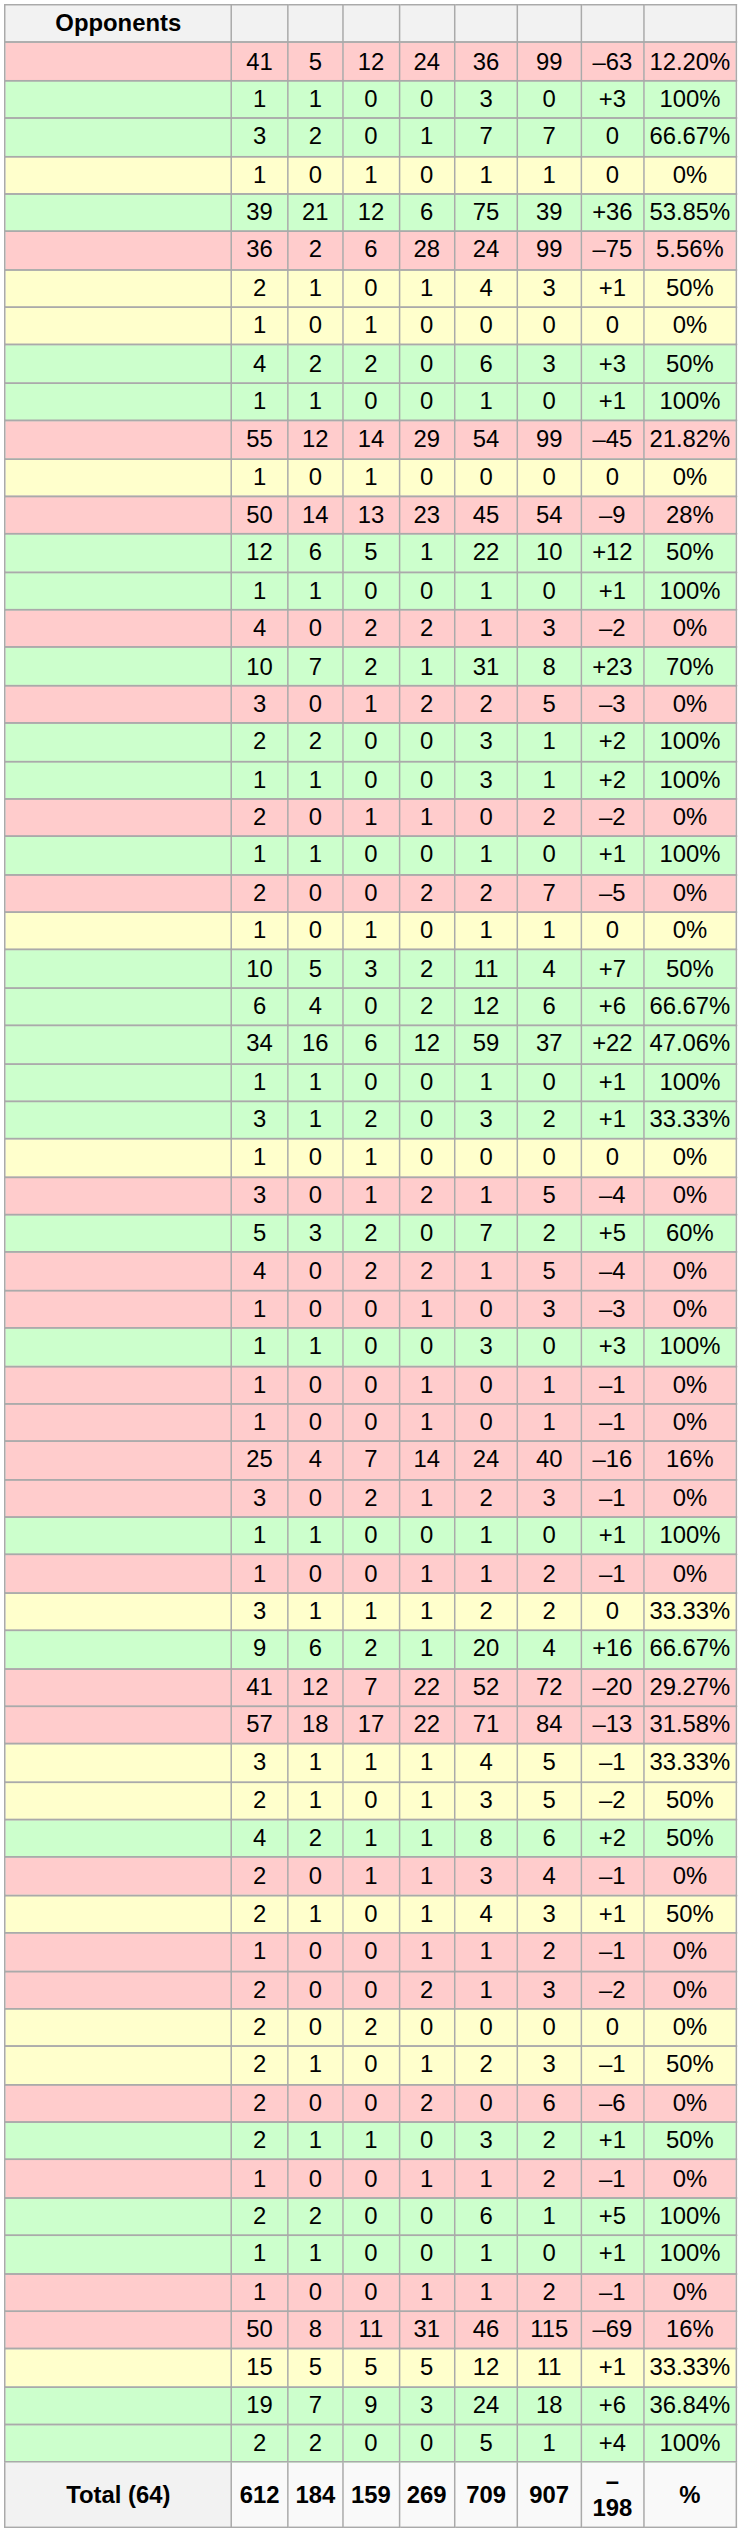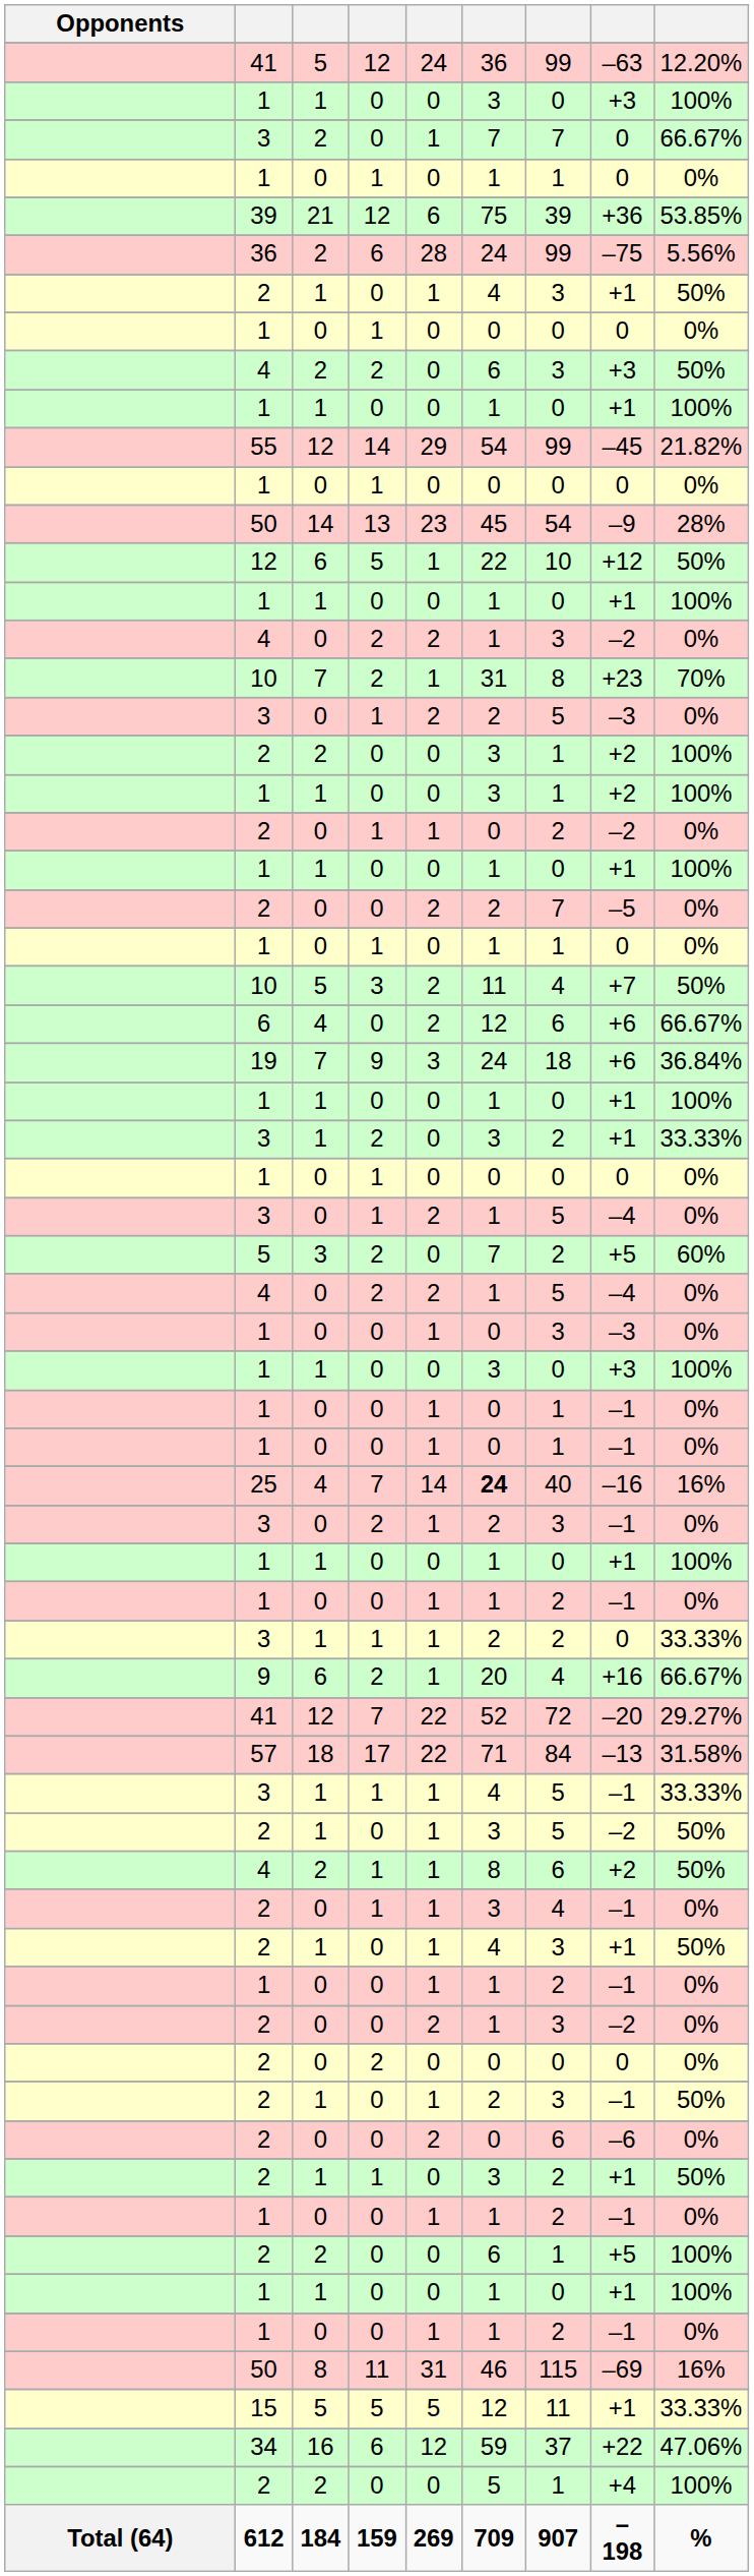 <table class="wikitable sortable collapsible collapsed" style="text-align: center; font-size: 100%;">
 <tr style="color:black;">
 <th style="width:145px;">Opponents</th>
 <th width=30></th>
 <th width=30></th>
 <th width=30></th>
 <th width=30></th>
 <th width=35></th>
 <th width=35></th>
 <th width=35></th>
 <th width=35></th>
 </tr>
 <tr>
 </tr>
 <tr bgcolor=#FFCCCC>
 <td align=left></td>
 <td>41</td>
 <td>5</td>
 <td>12</td>
 <td>24</td>
 <td>36</td>
 <td>99</td>
 <td>–63</td>
 <td>12.20%</td>
 </tr>
 <tr>
 </tr>
 <tr bgcolor=#CCFFCC>
 <td align=left></td>
 <td>1</td>
 <td>1</td>
 <td>0</td>
 <td>0</td>
 <td>3</td>
 <td>0</td>
 <td>+3</td>
 <td>100%</td>
 </tr>
 <tr>
 </tr>
 <tr bgcolor=#CCFFCC>
 <td align=left></td>
 <td>3</td>
 <td>2</td>
 <td>0</td>
 <td>1</td>
 <td>7</td>
 <td>7</td>
 <td>0</td>
 <td>66.67%</td>
 </tr>
 <tr>
 </tr>
 <tr bgcolor=#FFFFCC>
 <td align=left></td>
 <td>1</td>
 <td>0</td>
 <td>1</td>
 <td>0</td>
 <td>1</td>
 <td>1</td>
 <td>0</td>
 <td>0%</td>
 </tr>
 <tr>
 </tr>
 <tr bgcolor=#CCFFCC>
 <td align=left></td>
 <td>39</td>
 <td>21</td>
 <td>12</td>
 <td>6</td>
 <td>75</td>
 <td>39</td>
 <td>+36</td>
 <td>53.85%</td>
 </tr>
 <tr>
 </tr>
 <tr bgcolor=#FFCCCC>
 <td align=left></td>
 <td>36</td>
 <td>2</td>
 <td>6</td>
 <td>28</td>
 <td>24</td>
 <td>99</td>
 <td>–75</td>
 <td>5.56%</td>
 </tr>
 <tr>
 </tr>
 <tr bgcolor=#FFFFCC>
 <td align=left></td>
 <td>2</td>
 <td>1</td>
 <td>0</td>
 <td>1</td>
 <td>4</td>
 <td>3</td>
 <td>+1</td>
 <td>50%</td>
 </tr>
 <tr>
 </tr>
 <tr bgcolor=#FFFFCC>
 <td align=left></td>
 <td>1</td>
 <td>0</td>
 <td>1</td>
 <td>0</td>
 <td>0</td>
 <td>0</td>
 <td>0</td>
 <td>0%</td>
 </tr>
 <tr>
 </tr>
 <tr bgcolor=#CCFFCC>
 <td align=left></td>
 <td>4</td>
 <td>2</td>
 <td>2</td>
 <td>0</td>
 <td>6</td>
 <td>3</td>
 <td>+3</td>
 <td>50%</td>
 </tr>
 <tr>
 </tr>
 <tr bgcolor=#CCFFCC>
 <td align=left></td>
 <td>1</td>
 <td>1</td>
 <td>0</td>
 <td>0</td>
 <td>1</td>
 <td>0</td>
 <td>+1</td>
 <td>100%</td>
 </tr>
 <tr>
 </tr>
 <tr bgcolor=#FFCCCC>
 <td align=left></td>
 <td>55</td>
 <td>12</td>
 <td>14</td>
 <td>29</td>
 <td>54</td>
 <td>99</td>
 <td>–45</td>
 <td>21.82%</td>
 </tr>
 <tr>
 </tr>
 <tr bgcolor=#FFFFCC>
 <td align=left></td>
 <td>1</td>
 <td>0</td>
 <td>1</td>
 <td>0</td>
 <td>0</td>
 <td>0</td>
 <td>0</td>
 <td>0%</td>
 </tr>
 <tr>
 </tr>
 <tr bgcolor=#FFCCCC>
 <td align=left></td>
 <td>50</td>
 <td>14</td>
 <td>13</td>
 <td>23</td>
 <td>45</td>
 <td>54</td>
 <td>–9</td>
 <td>28%</td>
 </tr>
 <tr>
 </tr>
 <tr bgcolor=#CCFFCC>
 <td align=left></td>
 <td>12</td>
 <td>6</td>
 <td>5</td>
 <td>1</td>
 <td>22</td>
 <td>10</td>
 <td>+12</td>
 <td>50%</td>
 </tr>
 <tr>
 </tr>
 <tr bgcolor=#CCFFCC>
 <td align=left></td>
 <td>1</td>
 <td>1</td>
 <td>0</td>
 <td>0</td>
 <td>1</td>
 <td>0</td>
 <td>+1</td>
 <td>100%</td>
 </tr>
 <tr>
 </tr>
 <tr bgcolor=#FFCCCC>
 <td align=left></td>
 <td>4</td>
 <td>0</td>
 <td>2</td>
 <td>2</td>
 <td>1</td>
 <td>3</td>
 <td>–2</td>
 <td>0%</td>
 </tr>
 <tr>
 </tr>
 <tr bgcolor=#CCFFCC>
 <td align=left></td>
 <td>10</td>
 <td>7</td>
 <td>2</td>
 <td>1</td>
 <td>31</td>
 <td>8</td>
 <td>+23</td>
 <td>70%</td>
 </tr>
 <tr>
 </tr>
 <tr bgcolor=#FFCCCC>
 <td align=left></td>
 <td>3</td>
 <td>0</td>
 <td>1</td>
 <td>2</td>
 <td>2</td>
 <td>5</td>
 <td>–3</td>
 <td>0%</td>
 </tr>
 <tr>
 </tr>
 <tr bgcolor=#CCFFCC>
 <td align=left></td>
 <td>2</td>
 <td>2</td>
 <td>0</td>
 <td>0</td>
 <td>3</td>
 <td>1</td>
 <td>+2</td>
 <td>100%</td>
 </tr>
 <tr>
 </tr>
 <tr bgcolor=#CCFFCC>
 <td align=left></td>
 <td>1</td>
 <td>1</td>
 <td>0</td>
 <td>0</td>
 <td>3</td>
 <td>1</td>
 <td>+2</td>
 <td>100%</td>
 </tr>
 <tr>
 </tr>
 <tr bgcolor=#FFCCCC>
 <td align=left></td>
 <td>2</td>
 <td>0</td>
 <td>1</td>
 <td>1</td>
 <td>0</td>
 <td>2</td>
 <td>–2</td>
 <td>0%</td>
 </tr>
 <tr>
 </tr>
 <tr bgcolor=#CCFFCC>
 <td align=left></td>
 <td>1</td>
 <td>1</td>
 <td>0</td>
 <td>0</td>
 <td>1</td>
 <td>0</td>
 <td>+1</td>
 <td>100%</td>
 </tr>
 <tr>
 </tr>
 <tr bgcolor=#FFCCCC>
 <td align=left></td>
 <td>2</td>
 <td>0</td>
 <td>0</td>
 <td>2</td>
 <td>2</td>
 <td>7</td>
 <td>–5</td>
 <td>0%</td>
 </tr>
 <tr>
 </tr>
 <tr bgcolor=#FFFFCC>
 <td align=left></td>
 <td>1</td>
 <td>0</td>
 <td>1</td>
 <td>0</td>
 <td>1</td>
 <td>1</td>
 <td>0</td>
 <td>0%</td>
 </tr>
 <tr>
 </tr>
 <tr bgcolor=#CCFFCC>
 <td align=left></td>
 <td>10</td>
 <td>5</td>
 <td>3</td>
 <td>2</td>
 <td>11</td>
 <td>4</td>
 <td>+7</td>
 <td>50%</td>
 </tr>
 <tr>
 </tr>
 <tr bgcolor=#CCFFCC>
 <td align=left></td>
 <td>6</td>
 <td>4</td>
 <td>0</td>
 <td>2</td>
 <td>12</td>
 <td>6</td>
 <td>+6</td>
 <td>66.67%</td>
 </tr>
 <tr>
 </tr>
 <tr bgcolor=#CCFFCC>
 <td align=left></td>
-<td>34</td>
-<td>16</td>
-<td>6</td>
-<td>12</td>
-<td>59</td>
-<td>37</td>
-<td>+22</td>
-<td>47.06%</td>
+<td>19</td>
+<td>7</td>
+<td>9</td>
+<td>3</td>
+<td>24</td>
+<td>18</td>
+<td>+6</td>
+<td>36.84%</td>
 </tr>
 <tr>
 </tr>
 <tr bgcolor=#CCFFCC>
 <td align=left></td>
 <td>1</td>
 <td>1</td>
 <td>0</td>
 <td>0</td>
 <td>1</td>
 <td>0</td>
 <td>+1</td>
 <td>100%</td>
 </tr>
 <tr>
 </tr>
 <tr bgcolor=#CCFFCC>
 <td align=left></td>
 <td>3</td>
 <td>1</td>
 <td>2</td>
 <td>0</td>
 <td>3</td>
 <td>2</td>
 <td>+1</td>
 <td>33.33%</td>
 </tr>
 <tr>
 </tr>
 <tr bgcolor=#FFFFCC>
 <td align=left></td>
 <td>1</td>
 <td>0</td>
 <td>1</td>
 <td>0</td>
 <td>0</td>
 <td>0</td>
 <td>0</td>
 <td>0%</td>
 </tr>
 <tr>
 </tr>
 <tr bgcolor=#FFCCCC>
 <td align=left></td>
 <td>3</td>
 <td>0</td>
 <td>1</td>
 <td>2</td>
 <td>1</td>
 <td>5</td>
 <td>–4</td>
 <td>0%</td>
 </tr>
 <tr>
 </tr>
 <tr bgcolor=#CCFFCC>
 <td align=left></td>
 <td>5</td>
 <td>3</td>
 <td>2</td>
 <td>0</td>
 <td>7</td>
 <td>2</td>
 <td>+5</td>
 <td>60%</td>
 </tr>
 <tr>
 </tr>
 <tr bgcolor=#FFCCCC>
 <td align=left></td>
 <td>4</td>
 <td>0</td>
 <td>2</td>
 <td>2</td>
 <td>1</td>
 <td>5</td>
 <td>–4</td>
 <td>0%</td>
 </tr>
 <tr>
 </tr>
 <tr bgcolor=#FFCCCC>
 <td align=left></td>
 <td>1</td>
 <td>0</td>
 <td>0</td>
 <td>1</td>
 <td>0</td>
 <td>3</td>
 <td>–3</td>
 <td>0%</td>
 </tr>
 <tr>
 </tr>
 <tr bgcolor=#CCFFCC>
 <td align=left></td>
 <td>1</td>
 <td>1</td>
 <td>0</td>
 <td>0</td>
 <td>3</td>
 <td>0</td>
 <td>+3</td>
 <td>100%</td>
 </tr>
 <tr>
 </tr>
 <tr bgcolor=#FFCCCC>
 <td align=left></td>
 <td>1</td>
 <td>0</td>
 <td>0</td>
 <td>1</td>
 <td>0</td>
 <td>1</td>
 <td>–1</td>
 <td>0%</td>
 </tr>
 <tr>
 </tr>
 <tr bgcolor=#FFCCCC>
 <td align=left></td>
 <td>1</td>
 <td>0</td>
 <td>0</td>
 <td>1</td>
 <td>0</td>
 <td>1</td>
 <td>–1</td>
 <td>0%</td>
 </tr>
 <tr>
 </tr>
 <tr bgcolor=#FFCCCC>
 <td align=left></td>
 <td>25</td>
 <td>4</td>
 <td>7</td>
 <td>14</td>
-<td>24</td>
+<td><strong>24</strong></td>
 <td>40</td>
 <td>–16</td>
 <td>16%</td>
 </tr>
 <tr>
 </tr>
 <tr bgcolor=#FFCCCC>
 <td align=left></td>
 <td>3</td>
 <td>0</td>
 <td>2</td>
 <td>1</td>
 <td>2</td>
 <td>3</td>
 <td>–1</td>
 <td>0%</td>
 </tr>
 <tr>
 </tr>
 <tr bgcolor=#CCFFCC>
 <td align=left></td>
 <td>1</td>
 <td>1</td>
 <td>0</td>
 <td>0</td>
 <td>1</td>
 <td>0</td>
 <td>+1</td>
 <td>100%</td>
 </tr>
 <tr>
 </tr>
 <tr bgcolor=#FFCCCC>
 <td align=left></td>
 <td>1</td>
 <td>0</td>
 <td>0</td>
 <td>1</td>
 <td>1</td>
 <td>2</td>
 <td>–1</td>
 <td>0%</td>
 </tr>
 <tr>
 </tr>
 <tr bgcolor=#FFFFCC>
 <td align=left></td>
 <td>3</td>
 <td>1</td>
 <td>1</td>
 <td>1</td>
 <td>2</td>
 <td>2</td>
 <td>0</td>
 <td>33.33%</td>
 </tr>
 <tr>
 </tr>
 <tr bgcolor=#CCFFCC>
 <td align=left></td>
 <td>9</td>
 <td>6</td>
 <td>2</td>
 <td>1</td>
 <td>20</td>
 <td>4</td>
 <td>+16</td>
 <td>66.67%</td>
 </tr>
 <tr>
 </tr>
 <tr bgcolor=#FFCCCC>
 <td align=left></td>
 <td>41</td>
 <td>12</td>
 <td>7</td>
 <td>22</td>
 <td>52</td>
 <td>72</td>
 <td>–20</td>
 <td>29.27%</td>
 </tr>
 <tr>
 </tr>
 <tr bgcolor=#FFCCCC>
 <td align=left></td>
 <td>57</td>
 <td>18</td>
 <td>17</td>
 <td>22</td>
 <td>71</td>
 <td>84</td>
 <td>–13</td>
 <td>31.58%</td>
 </tr>
 <tr>
 </tr>
 <tr bgcolor=#FFFFCC>
 <td align=left></td>
 <td>3</td>
 <td>1</td>
 <td>1</td>
 <td>1</td>
 <td>4</td>
 <td>5</td>
 <td>–1</td>
 <td>33.33%</td>
 </tr>
 <tr>
 </tr>
 <tr bgcolor=#FFFFCC>
 <td align=left></td>
 <td>2</td>
 <td>1</td>
 <td>0</td>
 <td>1</td>
 <td>3</td>
 <td>5</td>
 <td>–2</td>
 <td>50%</td>
 </tr>
 <tr>
 </tr>
 <tr bgcolor=#CCFFCC>
 <td align=left></td>
 <td>4</td>
 <td>2</td>
 <td>1</td>
 <td>1</td>
 <td>8</td>
 <td>6</td>
 <td>+2</td>
 <td>50%</td>
 </tr>
 <tr>
 </tr>
 <tr bgcolor=#FFCCCC>
 <td align=left></td>
 <td>2</td>
 <td>0</td>
 <td>1</td>
 <td>1</td>
 <td>3</td>
 <td>4</td>
 <td>–1</td>
 <td>0%</td>
 </tr>
 <tr>
 </tr>
 <tr bgcolor=#FFFFCC>
 <td align=left></td>
 <td>2</td>
 <td>1</td>
 <td>0</td>
 <td>1</td>
 <td>4</td>
 <td>3</td>
 <td>+1</td>
 <td>50%</td>
 </tr>
 <tr>
 </tr>
 <tr bgcolor=#FFCCCC>
 <td align=left></td>
 <td>1</td>
 <td>0</td>
 <td>0</td>
 <td>1</td>
 <td>1</td>
 <td>2</td>
 <td>–1</td>
 <td>0%</td>
 </tr>
 <tr>
 </tr>
 <tr bgcolor=#FFCCCC>
 <td align=left></td>
 <td>2</td>
 <td>0</td>
 <td>0</td>
 <td>2</td>
 <td>1</td>
 <td>3</td>
 <td>–2</td>
 <td>0%</td>
 </tr>
 <tr>
 </tr>
 <tr bgcolor=#FFFFCC>
 <td align=left></td>
 <td>2</td>
 <td>0</td>
 <td>2</td>
 <td>0</td>
 <td>0</td>
 <td>0</td>
 <td>0</td>
 <td>0%</td>
 </tr>
 <tr>
 </tr>
 <tr bgcolor=#FFFFCC>
 <td align=left></td>
 <td>2</td>
 <td>1</td>
 <td>0</td>
 <td>1</td>
 <td>2</td>
 <td>3</td>
 <td>–1</td>
 <td>50%</td>
 </tr>
 <tr>
 </tr>
 <tr bgcolor=#FFCCCC>
 <td align=left></td>
 <td>2</td>
 <td>0</td>
 <td>0</td>
 <td>2</td>
 <td>0</td>
 <td>6</td>
 <td>–6</td>
 <td>0%</td>
 </tr>
 <tr>
 </tr>
 <tr bgcolor=#CCFFCC>
 <td align=left></td>
 <td>2</td>
 <td>1</td>
 <td>1</td>
 <td>0</td>
 <td>3</td>
 <td>2</td>
 <td>+1</td>
 <td>50%</td>
 </tr>
 <tr>
 </tr>
 <tr bgcolor=#FFCCCC>
 <td align=left></td>
 <td>1</td>
 <td>0</td>
 <td>0</td>
 <td>1</td>
 <td>1</td>
 <td>2</td>
 <td>–1</td>
 <td>0%</td>
 </tr>
 <tr>
 </tr>
 <tr bgcolor=#CCFFCC>
 <td align=left></td>
 <td>2</td>
 <td>2</td>
 <td>0</td>
 <td>0</td>
 <td>6</td>
 <td>1</td>
 <td>+5</td>
 <td>100%</td>
 </tr>
 <tr>
 </tr>
 <tr bgcolor=#CCFFCC>
 <td align=left></td>
 <td>1</td>
 <td>1</td>
 <td>0</td>
 <td>0</td>
 <td>1</td>
 <td>0</td>
 <td>+1</td>
 <td>100%</td>
 </tr>
 <tr>
 </tr>
 <tr bgcolor=#FFCCCC>
 <td align=left></td>
 <td>1</td>
 <td>0</td>
 <td>0</td>
 <td>1</td>
 <td>1</td>
 <td>2</td>
 <td>–1</td>
 <td>0%</td>
 </tr>
 <tr>
 </tr>
 <tr bgcolor=#FFCCCC>
 <td align=left></td>
 <td>50</td>
 <td>8</td>
 <td>11</td>
 <td>31</td>
 <td>46</td>
 <td>115</td>
 <td>–69</td>
 <td>16%</td>
 </tr>
 <tr>
 </tr>
 <tr bgcolor=#FFFFCC>
 <td align=left></td>
 <td>15</td>
 <td>5</td>
 <td>5</td>
 <td>5</td>
 <td>12</td>
 <td>11</td>
 <td>+1</td>
 <td>33.33%</td>
 </tr>
 <tr>
 </tr>
 <tr bgcolor=#CCFFCC>
 <td align=left></td>
-<td>19</td>
-<td>7</td>
-<td>9</td>
-<td>3</td>
-<td>24</td>
-<td>18</td>
-<td>+6</td>
-<td>36.84%</td>
+<td>34</td>
+<td>16</td>
+<td>6</td>
+<td>12</td>
+<td>59</td>
+<td>37</td>
+<td>+22</td>
+<td>47.06%</td>
 </tr>
 <tr>
 </tr>
 <tr bgcolor=#CCFFCC>
 <td align=left></td>
 <td>2</td>
 <td>2</td>
 <td>0</td>
 <td>0</td>
 <td>5</td>
 <td>1</td>
 <td>+4</td>
 <td>100%</td>
 </tr>
 <tr class="sortbottom">
 <th>Total (64)</th>
 <td><strong>612</strong></td>
 <td><strong>184</strong></td>
 <td><strong>159</strong></td>
 <td><strong>269</strong></td>
 <td><strong>709</strong></td>
 <td><strong>907</strong></td>
 <td><strong>–198</strong></td>
 <td><strong>%</strong></td>
 </tr>
 </table>
